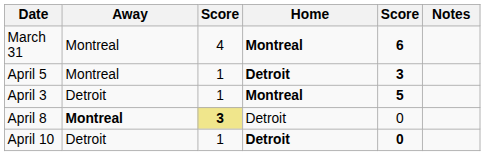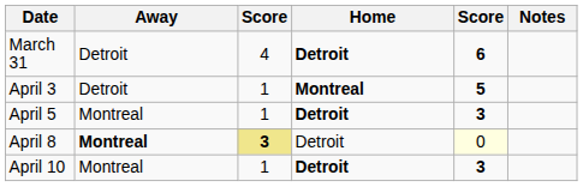 <table class="wikitable">
 <tr>
 <th bgcolor="#DDDDFF" width="60">Date</th>
 <th bgcolor="#DDDDFF" width="150">Away</th>
 <th bgcolor="#DDDDFF" width="5">Score</th>
 <th bgcolor="#DDDDFF" width="150">Home</th>
 <th bgcolor="#DDDDFF" width="5">Score</th>
 <th bgcolor="#DDDDFF" width="60">Notes</th>
 </tr>
 <tr>
 <td>March 31</td>
-<td>Montreal</td>
+<td>Detroit</td>
 <td align="center">4</td>
+<td><strong>Detroit</strong></td>
+<td align="center"><strong>6</strong></td>
+<td></td>
+</tr>
+<tr>
+<td>April 3</td>
+<td>Detroit</td>
+<td align="center">1</td>
 <td><strong>Montreal</strong></td>
-<td align="center"><strong>6</strong></td>
+<td align="center"><strong>5</strong></td>
 <td></td>
 </tr>
 <tr>
 <td>April 5</td>
 <td>Montreal</td>
 <td align="center">1</td>
 <td><strong>Detroit</strong></td>
 <td align="center"><strong>3</strong></td>
 <td></td>
 </tr>
 <tr>
-<td>April 3</td>
-<td>Detroit</td>
-<td align="center">1</td>
-<td><strong>Montreal</strong></td>
-<td align="center"><strong>5</strong></td>
-<td></td>
-</tr>
-<tr>
 <td>April 8</td>
 <td><strong>Montreal</strong></td>
 <td align="center" style="background: khaki;"><strong>3</strong></td>
 <td>Detroit</td>
-<td align="center">0</td>
+<td align="center" style="background: lightyellow;">0</td>
 <td></td>
 </tr>
 <tr>
 <td>April 10</td>
-<td>Detroit</td>
+<td>Montreal</td>
 <td align="center">1</td>
 <td><strong>Detroit</strong></td>
-<td align="center"><strong>0</strong></td>
+<td align="center"><strong>3</strong></td>
 <td></td>
 </tr>
 </table>
